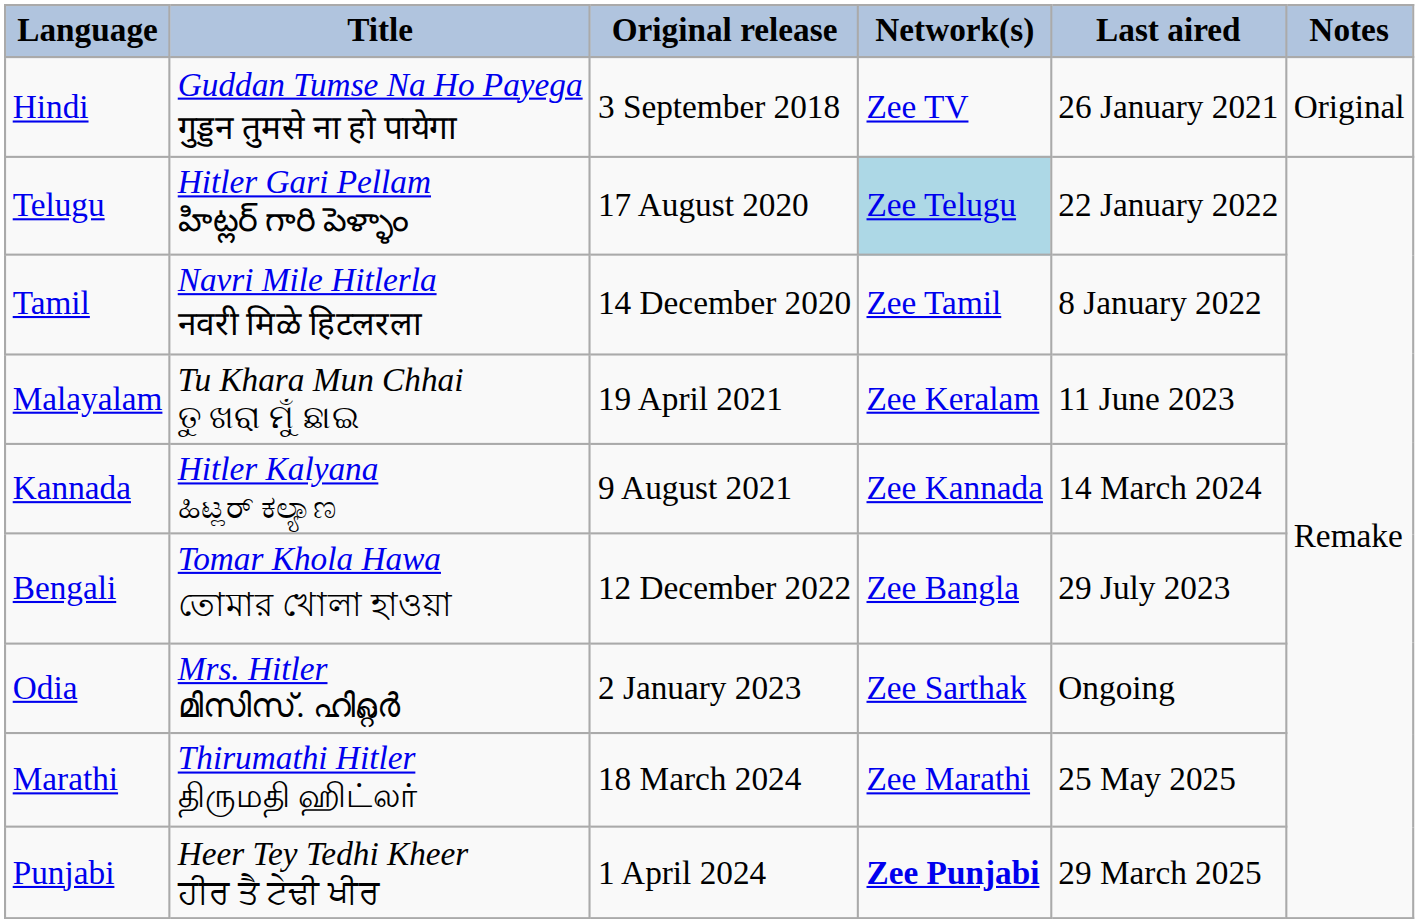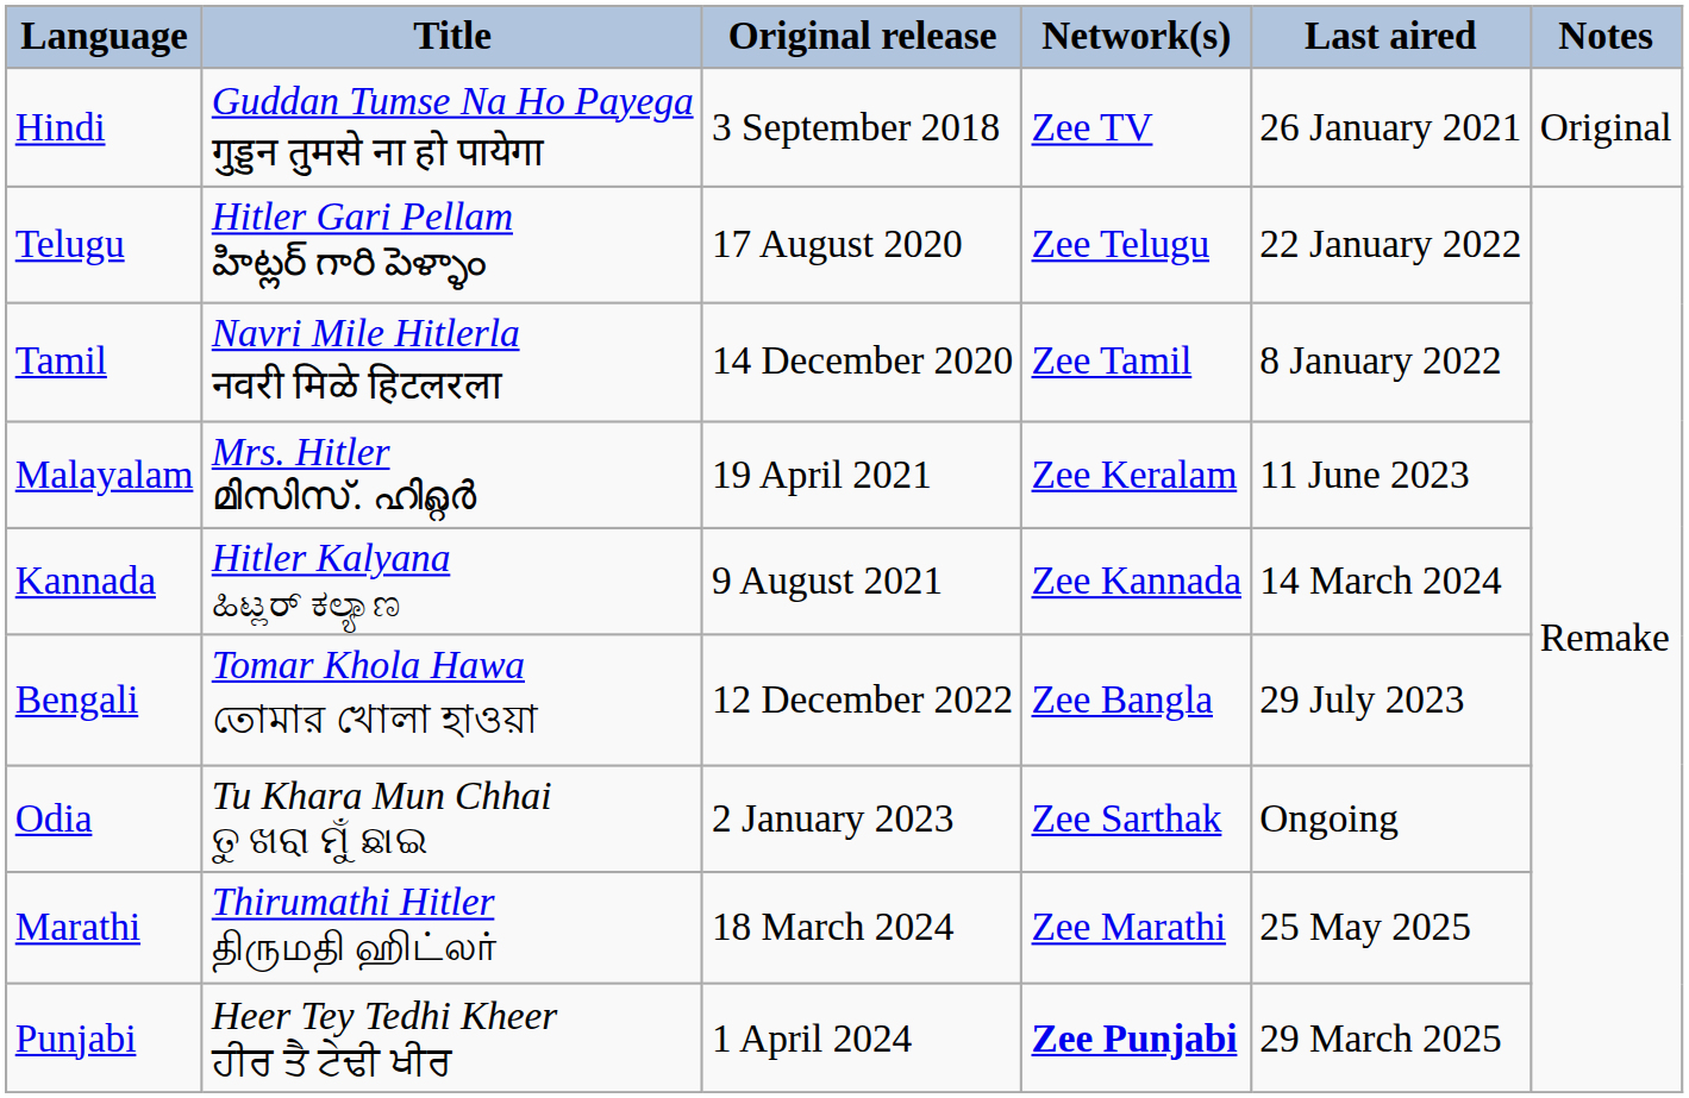 <table class="wikitable" style="text-align:left;">
 <tr>
 <th style="background:LightSteelBlue;">Language</th>
 <th style="background:LightSteelBlue;">Title</th>
 <th style="background:LightSteelBlue;">Original release</th>
 <th style="background:LightSteelBlue;">Network(s)</th>
 <th style="background:LightSteelBlue;">Last aired</th>
 <th style="background:LightSteelBlue;">Notes</th>
 </tr>
 <tr>
 <td><a href='#'>Hindi</a></td>
 <td><em><a href='#'>Guddan Tumse Na Ho Payega</a></em> <br> गुड्डन तुमसे ना हो पायेगा</td>
 <td>3 September 2018</td>
 <td><a href='#'>Zee TV</a></td>
 <td>26 January 2021</td>
 <td>Original</td>
 </tr>
 <tr>
 <td><a href='#'>Telugu</a></td>
 <td><em><a href='#'>Hitler Gari Pellam</a></em> <br> హిట్లర్ గారి పెళ్ళాం</td>
 <td>17 August 2020</td>
-<td style="background: lightblue;"><a href='#'>Zee Telugu</a></td>
+<td><a href='#'>Zee Telugu</a></td>
 <td>22 January 2022</td>
 <td rowspan="8">Remake</td>
 </tr>
 <tr>
 <td><a href='#'>Tamil</a></td>
 <td><em><a href='#'>Navri Mile Hitlerla</a></em> <br> नवरी मिळे हिटलरला</td>
 <td>14 December 2020</td>
 <td><a href='#'>Zee Tamil</a></td>
 <td>8 January 2022</td>
 </tr>
 <tr>
 <td><a href='#'>Malayalam</a></td>
-<td><em>Tu Khara Mun Chhai</em> <br> ତୁ ଖରା ମୁଁ ଛାଇ</td>
+<td><em><a href='#'>Mrs. Hitler</a></em> <br> മിസിസ്. ഹിറ്റ്ലർ</td>
 <td>19 April 2021</td>
 <td><a href='#'>Zee Keralam</a></td>
 <td>11 June 2023</td>
 </tr>
 <tr>
 <td><a href='#'>Kannada</a></td>
 <td><em><a href='#'>Hitler Kalyana</a></em> <br> ಹಿಟ್ಲರ್ ಕಲ್ಯಾಣ</td>
 <td>9 August 2021</td>
 <td><a href='#'>Zee Kannada</a></td>
 <td>14 March 2024</td>
 </tr>
 <tr>
 <td><a href='#'>Bengali</a></td>
 <td><em><a href='#'>Tomar Khola Hawa</a></em> <br> তোমার খোলা হাওয়া</td>
 <td>12 December 2022</td>
 <td><a href='#'>Zee Bangla</a></td>
 <td>29 July 2023</td>
 </tr>
 <tr>
 <td><a href='#'>Odia</a></td>
-<td><em><a href='#'>Mrs. Hitler</a></em> <br> മിസിസ്. ഹിറ്റ്ലർ</td>
+<td><em>Tu Khara Mun Chhai</em> <br> ତୁ ଖରା ମୁଁ ଛାଇ</td>
 <td>2 January 2023</td>
 <td><a href='#'>Zee Sarthak</a></td>
 <td>Ongoing</td>
 </tr>
 <tr>
 <td><a href='#'>Marathi</a></td>
 <td><em><a href='#'>Thirumathi Hitler</a></em> <br> திருமதி ஹிட்லர்</td>
 <td>18 March 2024</td>
 <td><a href='#'>Zee Marathi</a></td>
 <td>25 May 2025</td>
 </tr>
 <tr>
 <td><a href='#'>Punjabi</a></td>
 <td><em>Heer Tey Tedhi Kheer</em> <br> ਹੀਰ ਤੈ ਟੇਢੀ ਖੀਰ</td>
 <td>1 April 2024</td>
 <td><strong><a href='#'>Zee Punjabi</a></strong></td>
 <td>29 March 2025</td>
 </tr>
 </table>
